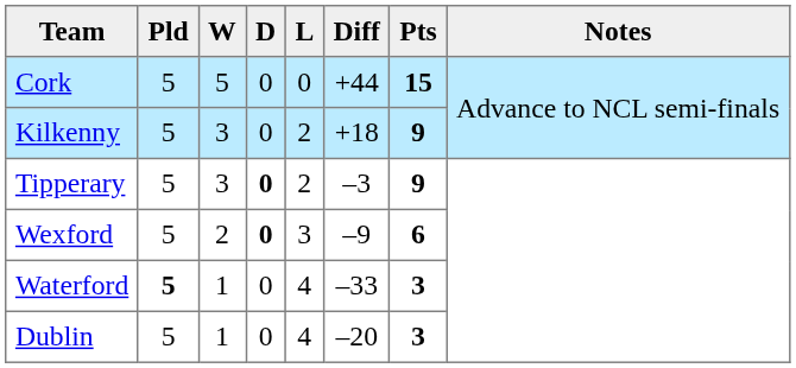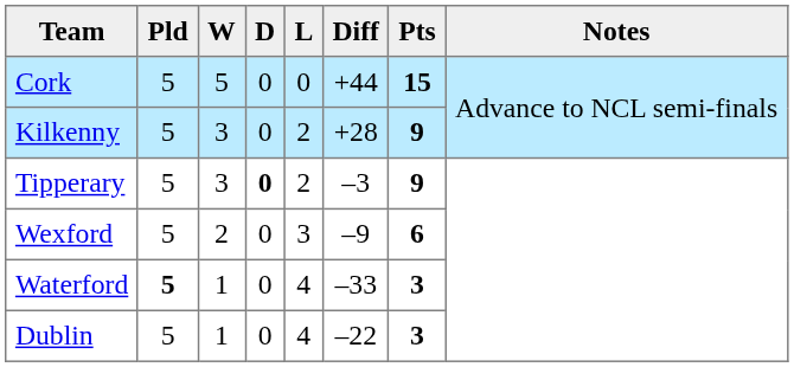 <table style=border-collapse:collapse border=1 cellspacing=0 cellpadding=5>
 <tr align=center bgcolor=#efefef>
 <th>Team</th>
 <th>Pld</th>
 <th>W</th>
 <th>D</th>
 <th>L</th>
 <th>Diff</th>
 <th>Pts</th>
 <th>Notes</th>
 </tr>
 <tr align=center style="background:#BBEBFF">
 <td style="text-align:left;"> <a href='#'>Cork</a></td>
 <td>5</td>
 <td>5</td>
 <td>0</td>
 <td>0</td>
 <td>+44</td>
 <td><strong>15</strong></td>
 <td rowspan=2>Advance to NCL semi-finals</td>
 </tr>
 <tr align=center style="background:#BBEBFF;">
 <td style="text-align:left;"> <a href='#'>Kilkenny</a></td>
 <td>5</td>
 <td>3</td>
 <td>0</td>
 <td>2</td>
-<td>+18</td>
+<td>+28</td>
 <td><strong>9</strong></td>
 </tr>
 <tr align=center style="background:#FFFFFF;">
 <td style="text-align:left;"> <a href='#'>Tipperary</a></td>
 <td>5</td>
 <td>3</td>
 <td><strong>0</strong></td>
 <td>2</td>
 <td>–3</td>
 <td><strong>9</strong></td>
 <td rowspan=4></td>
 </tr>
 <tr align=center style="background:#FFFFFF;">
 <td style="text-align:left;"> <a href='#'>Wexford</a></td>
 <td>5</td>
 <td>2</td>
-<td><strong>0</strong></td>
+<td>0</td>
 <td>3</td>
 <td>–9</td>
 <td><strong>6</strong></td>
 </tr>
 <tr align=center style="background:#FFFFFF;">
 <td style="text-align:left;"> <a href='#'>Waterford</a></td>
 <td><strong>5</strong></td>
 <td>1</td>
 <td>0</td>
 <td>4</td>
 <td>–33</td>
 <td><strong>3</strong></td>
 </tr>
 <tr align=center style="background:#FFFFFF;">
 <td style="text-align:left;"> <a href='#'>Dublin</a></td>
 <td>5</td>
 <td>1</td>
 <td>0</td>
 <td>4</td>
-<td>–20</td>
+<td>–22</td>
 <td><strong>3</strong></td>
 </tr>
 </table>
